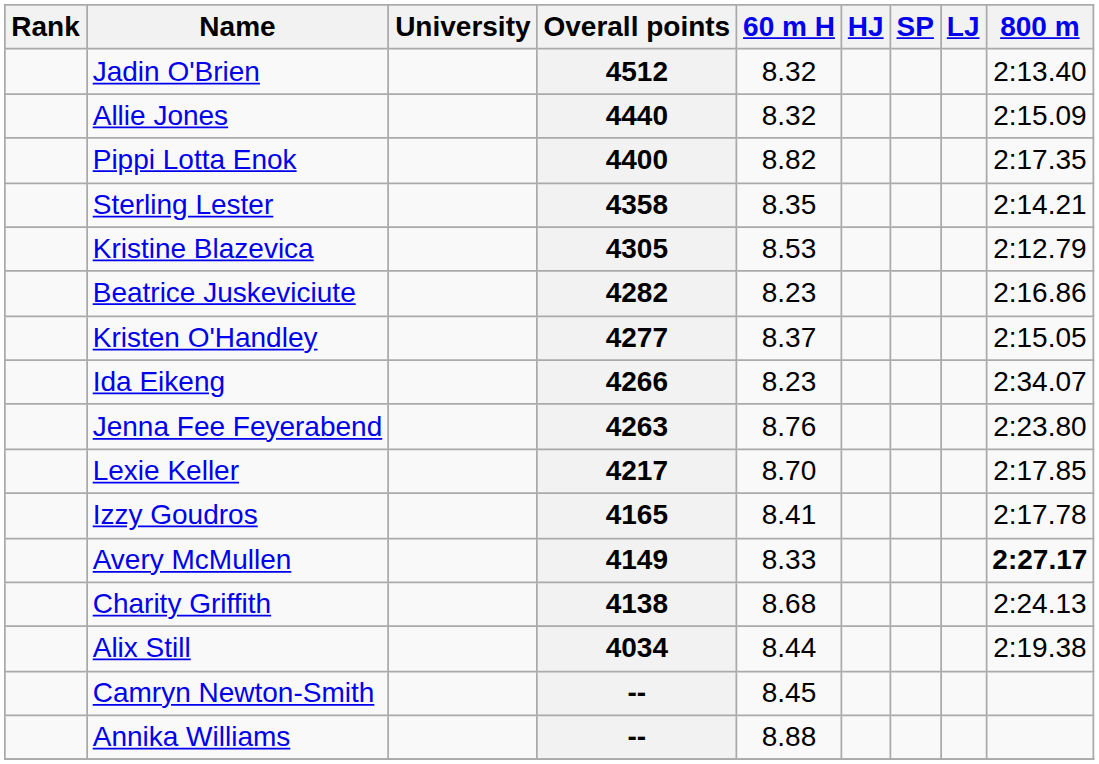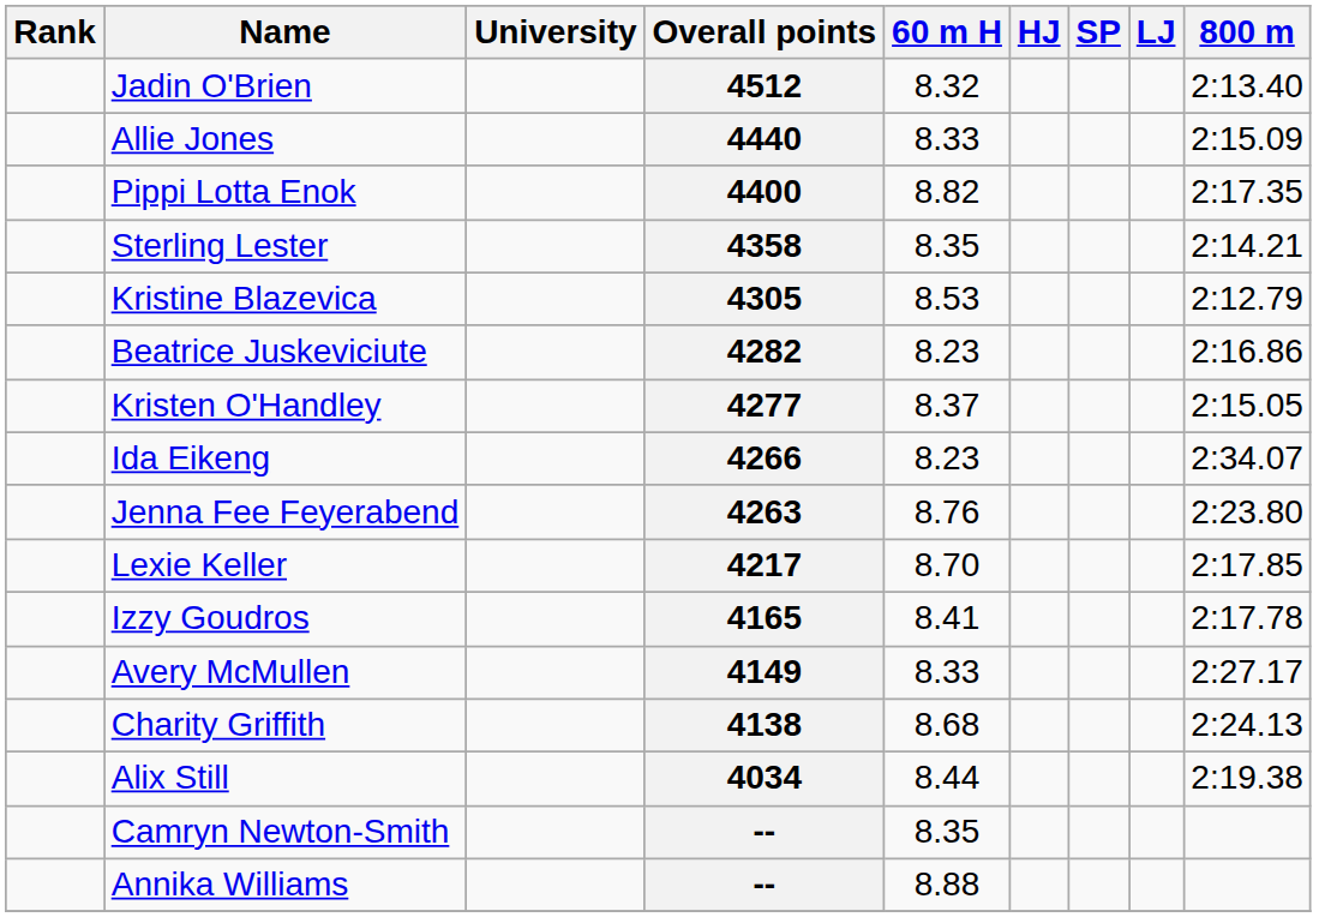 <table class="wikitable sortable" style="text-align:center">
 <tr>
 <th>Rank</th>
 <th>Name</th>
 <th>University</th>
 <th>Overall points</th>
 <th><a href='#'>60 m H</a></th>
 <th><a href='#'>HJ</a></th>
 <th><a href='#'>SP</a></th>
 <th><a href='#'>LJ</a></th>
 <th><a href='#'>800 m</a></th>
 </tr>
 <tr>
 <td></td>
 <td align=left> <a href='#'>Jadin O'Brien</a></td>
 <td></td>
 <th>4512</th>
 <td>8.32</td>
 <td></td>
 <td></td>
 <td></td>
 <td>2:13.40</td>
 </tr>
 <tr>
 <td></td>
 <td align=left> <a href='#'>Allie Jones</a></td>
 <td></td>
 <th>4440</th>
-<td>8.32</td>
+<td>8.33</td>
 <td></td>
 <td></td>
 <td></td>
 <td>2:15.09</td>
 </tr>
 <tr>
 <td></td>
 <td align=left> <a href='#'>Pippi Lotta Enok</a></td>
 <td></td>
 <th>4400</th>
 <td>8.82</td>
 <td></td>
 <td></td>
 <td></td>
 <td>2:17.35</td>
 </tr>
 <tr>
 <td></td>
 <td align=left> <a href='#'>Sterling Lester</a></td>
 <td></td>
 <th>4358</th>
 <td>8.35</td>
 <td></td>
 <td></td>
 <td></td>
 <td>2:14.21</td>
 </tr>
 <tr>
 <td></td>
 <td align=left> <a href='#'>Kristine Blazevica</a></td>
 <td></td>
 <th>4305</th>
 <td>8.53</td>
 <td></td>
 <td></td>
 <td></td>
 <td>2:12.79</td>
 </tr>
 <tr>
 <td></td>
 <td align=left> <a href='#'>Beatrice Juskeviciute</a></td>
 <td></td>
 <th>4282</th>
 <td>8.23</td>
 <td></td>
 <td></td>
 <td></td>
 <td>2:16.86</td>
 </tr>
 <tr>
 <td></td>
 <td align=left> <a href='#'>Kristen O'Handley</a></td>
 <td></td>
 <th>4277</th>
 <td>8.37</td>
 <td></td>
 <td></td>
 <td></td>
 <td>2:15.05</td>
 </tr>
 <tr>
 <td></td>
 <td align=left> <a href='#'>Ida Eikeng</a></td>
 <td></td>
 <th>4266</th>
 <td>8.23</td>
 <td></td>
 <td></td>
 <td></td>
 <td>2:34.07</td>
 </tr>
 <tr>
 <td></td>
 <td align=left> <a href='#'>Jenna Fee Feyerabend</a></td>
 <td></td>
 <th>4263</th>
 <td>8.76</td>
 <td></td>
 <td></td>
 <td></td>
 <td>2:23.80</td>
 </tr>
 <tr>
 <td></td>
 <td align=left> <a href='#'>Lexie Keller</a></td>
 <td></td>
 <th>4217</th>
 <td>8.70</td>
 <td></td>
 <td></td>
 <td></td>
 <td>2:17.85</td>
 </tr>
 <tr>
 <td></td>
 <td align=left> <a href='#'>Izzy Goudros</a></td>
 <td></td>
 <th>4165</th>
 <td>8.41</td>
 <td></td>
 <td></td>
 <td></td>
 <td>2:17.78</td>
 </tr>
 <tr>
 <td></td>
 <td align=left> <a href='#'>Avery McMullen</a></td>
 <td></td>
 <th>4149</th>
 <td>8.33</td>
 <td></td>
 <td></td>
 <td></td>
-<td><strong>2:27.17</strong></td>
+<td>2:27.17</td>
 </tr>
 <tr>
 <td></td>
 <td align=left> <a href='#'>Charity Griffith</a></td>
 <td></td>
 <th>4138</th>
 <td>8.68</td>
 <td></td>
 <td></td>
 <td></td>
 <td>2:24.13</td>
 </tr>
 <tr>
 <td></td>
 <td align=left> <a href='#'>Alix Still</a></td>
 <td></td>
 <th>4034</th>
 <td>8.44</td>
 <td></td>
 <td></td>
 <td></td>
 <td>2:19.38</td>
 </tr>
 <tr>
 <td></td>
 <td align=left> <a href='#'>Camryn Newton-Smith</a></td>
 <td></td>
 <th>--</th>
-<td>8.45</td>
+<td>8.35</td>
 <td></td>
 <td></td>
 <td></td>
 <td></td>
 </tr>
 <tr>
 <td></td>
 <td align=left> <a href='#'>Annika Williams</a></td>
 <td></td>
 <th>--</th>
 <td>8.88</td>
 <td></td>
 <td></td>
 <td></td>
 <td></td>
 </tr>
 <tr>
 </tr>
 </table>
